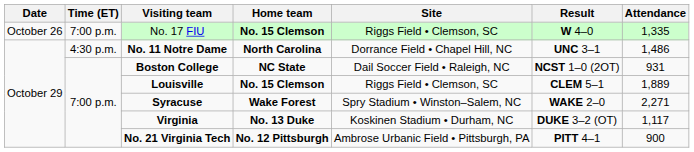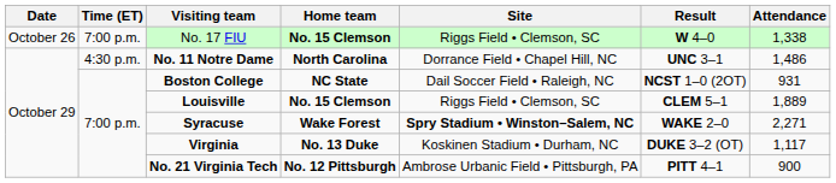 <table class="wikitable" style="font-size:95%; text-align: center;">
 <tr>
 <th>Date</th>
 <th>Time (ET)</th>
 <th>Visiting team</th>
 <th>Home team</th>
 <th>Site</th>
 <th>Result</th>
 <th>Attendance</th>
 </tr>
 <tr>
 <td>October 26</td>
 <td>7:00 p.m.</td>
 <td style="background:#cfc;">No. 17 <a href='#'>FIU</a></td>
 <td style="background:#cfc;"><strong>No. 15 Clemson</strong></td>
 <td style="background:#cfc;">Riggs Field • Clemson, SC</td>
 <td style="background:#cfc;"><strong>W</strong> 4–0</td>
-<td style="background:#cfc;">1,335</td>
+<td style="background:#cfc;">1,338</td>
 </tr>
 <tr>
 <td rowspan=6>October 29</td>
 <td>4:30 p.m.</td>
 <td><strong>No. 11 Notre Dame</strong></td>
 <td><strong>North Carolina</strong></td>
 <td>Dorrance Field • Chapel Hill, NC</td>
 <td><strong>UNC</strong> 3–1</td>
 <td>1,486</td>
 </tr>
 <tr>
 <td rowspan=5>7:00 p.m.</td>
 <td><strong>Boston College</strong></td>
 <td><strong>NC State</strong></td>
 <td>Dail Soccer Field • Raleigh, NC</td>
 <td><strong>NCST</strong> 1–0 (2OT)</td>
 <td>931</td>
 </tr>
 <tr>
 <td><strong>Louisville</strong></td>
 <td><strong>No. 15 Clemson</strong></td>
 <td>Riggs Field • Clemson, SC</td>
 <td><strong>CLEM</strong> 5–1</td>
 <td>1,889</td>
 </tr>
 <tr>
 <td><strong>Syracuse</strong></td>
 <td><strong>Wake Forest</strong></td>
-<td>Spry Stadium • Winston–Salem, NC</td>
+<td><strong>Spry Stadium • Winston–Salem, NC</strong></td>
 <td><strong>WAKE</strong> 2–0</td>
 <td>2,271</td>
 </tr>
 <tr>
 <td><strong>Virginia</strong></td>
 <td><strong>No. 13 Duke</strong></td>
 <td>Koskinen Stadium • Durham, NC</td>
 <td><strong>DUKE</strong> 3–2 (OT)</td>
 <td>1,117</td>
 </tr>
 <tr>
 <td><strong>No. 21 Virginia Tech</strong></td>
 <td><strong>No. 12 Pittsburgh</strong></td>
 <td>Ambrose Urbanic Field • Pittsburgh, PA</td>
 <td><strong>PITT</strong> 4–1</td>
 <td>900</td>
 </tr>
 </table>
